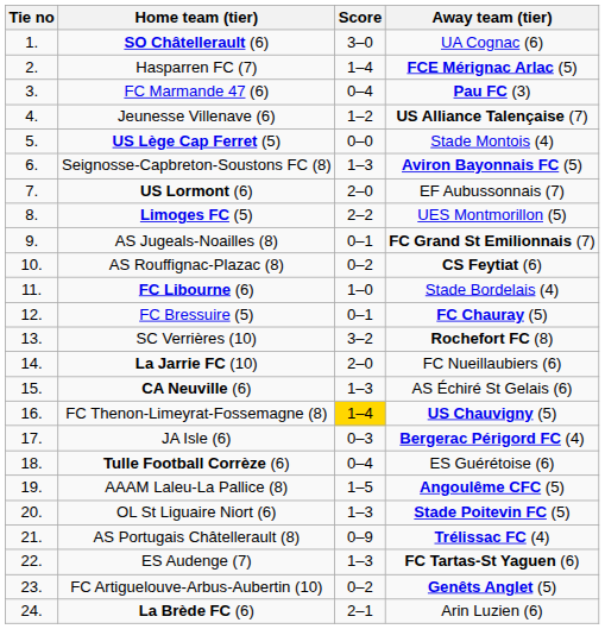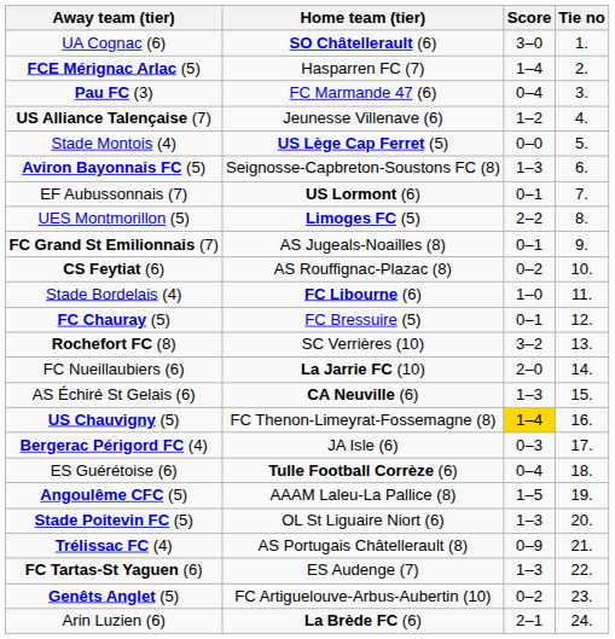 <table class="wikitable" style="text-align: center">
 <tr>
-<th>Tie no</th>
+<th>Away team (tier)</th>
 <th>Home team (tier)</th>
 <th>Score</th>
-<th>Away team (tier)</th>
+<th>Tie no</th>
 </tr>
 <tr>
-<td>1.</td>
+<td><a href='#'>UA Cognac</a> (6)</td>
 <td><strong><a href='#'>SO Châtellerault</a></strong> (6)</td>
 <td>3–0</td>
-<td><a href='#'>UA Cognac</a> (6)</td>
+<td>1.</td>
 </tr>
 <tr>
-<td>2.</td>
+<td><strong><a href='#'>FCE Mérignac Arlac</a></strong> (5)</td>
 <td>Hasparren FC (7)</td>
 <td>1–4</td>
-<td><strong><a href='#'>FCE Mérignac Arlac</a></strong> (5)</td>
+<td>2.</td>
 </tr>
 <tr>
-<td>3.</td>
+<td><strong><a href='#'>Pau FC</a></strong> (3)</td>
 <td><a href='#'>FC Marmande 47</a> (6)</td>
 <td>0–4</td>
-<td><strong><a href='#'>Pau FC</a></strong> (3)</td>
+<td>3.</td>
 </tr>
 <tr>
-<td>4.</td>
+<td><strong>US Alliance Talençaise</strong> (7)</td>
 <td>Jeunesse Villenave (6)</td>
 <td>1–2</td>
-<td><strong>US Alliance Talençaise</strong> (7)</td>
+<td>4.</td>
 </tr>
 <tr>
-<td>5.</td>
+<td><a href='#'>Stade Montois</a> (4)</td>
 <td><strong><a href='#'>US Lège Cap Ferret</a></strong> (5)</td>
 <td>0–0 </td>
-<td><a href='#'>Stade Montois</a> (4)</td>
+<td>5.</td>
 </tr>
 <tr>
-<td>6.</td>
+<td><strong><a href='#'>Aviron Bayonnais FC</a></strong> (5)</td>
 <td>Seignosse-Capbreton-Soustons FC (8)</td>
 <td>1–3</td>
-<td><strong><a href='#'>Aviron Bayonnais FC</a></strong> (5)</td>
+<td>6.</td>
 </tr>
 <tr>
+<td>EF Aubussonnais (7)</td>
+<td><strong>US Lormont</strong> (6)</td>
+<td>0–1</td>
 <td>7.</td>
-<td><strong>US Lormont</strong> (6)</td>
-<td>2–0</td>
-<td>EF Aubussonnais (7)</td>
 </tr>
 <tr>
-<td>8.</td>
+<td><a href='#'>UES Montmorillon</a> (5)</td>
 <td><strong><a href='#'>Limoges FC</a></strong> (5)</td>
 <td>2–2 </td>
-<td><a href='#'>UES Montmorillon</a> (5)</td>
+<td>8.</td>
 </tr>
 <tr>
-<td>9.</td>
+<td><strong>FC Grand St Emilionnais</strong> (7)</td>
 <td>AS Jugeals-Noailles (8)</td>
 <td>0–1</td>
-<td><strong>FC Grand St Emilionnais</strong> (7)</td>
+<td>9.</td>
 </tr>
 <tr>
-<td>10.</td>
+<td><strong>CS Feytiat</strong> (6)</td>
 <td>AS Rouffignac-Plazac (8)</td>
 <td>0–2</td>
-<td><strong>CS Feytiat</strong> (6)</td>
+<td>10.</td>
 </tr>
 <tr>
-<td>11.</td>
+<td><a href='#'>Stade Bordelais</a> (4)</td>
 <td><strong><a href='#'>FC Libourne</a></strong> (6)</td>
 <td>1–0</td>
-<td><a href='#'>Stade Bordelais</a> (4)</td>
+<td>11.</td>
 </tr>
 <tr>
-<td>12.</td>
+<td><strong><a href='#'>FC Chauray</a></strong> (5)</td>
 <td><a href='#'>FC Bressuire</a> (5)</td>
 <td>0–1 </td>
-<td><strong><a href='#'>FC Chauray</a></strong> (5)</td>
+<td>12.</td>
 </tr>
 <tr>
-<td>13.</td>
+<td><strong>Rochefort FC</strong> (8)</td>
 <td>SC Verrières (10)</td>
 <td>3–2 </td>
-<td><strong>Rochefort FC</strong> (8)</td>
+<td>13.</td>
 </tr>
 <tr>
-<td>14.</td>
+<td>FC Nueillaubiers (6)</td>
 <td><strong>La Jarrie FC</strong> (10)</td>
 <td>2–0</td>
-<td>FC Nueillaubiers (6)</td>
+<td>14.</td>
 </tr>
 <tr>
-<td>15.</td>
+<td>AS Échiré St Gelais (6)</td>
 <td><strong>CA Neuville</strong> (6)</td>
 <td>1–3</td>
-<td>AS Échiré St Gelais (6)</td>
+<td>15.</td>
 </tr>
 <tr>
-<td>16.</td>
+<td><strong><a href='#'>US Chauvigny</a></strong> (5)</td>
 <td>FC Thenon-Limeyrat-Fossemagne (8)</td>
 <td style="background: gold;">1–4</td>
-<td><strong><a href='#'>US Chauvigny</a></strong> (5)</td>
+<td>16.</td>
 </tr>
 <tr>
-<td>17.</td>
+<td><strong><a href='#'>Bergerac Périgord FC</a></strong> (4)</td>
 <td>JA Isle (6)</td>
 <td>0–3</td>
-<td><strong><a href='#'>Bergerac Périgord FC</a></strong> (4)</td>
+<td>17.</td>
 </tr>
 <tr>
-<td>18.</td>
+<td>ES Guérétoise (6)</td>
 <td><strong>Tulle Football Corrèze</strong> (6)</td>
 <td>0–4</td>
-<td>ES Guérétoise (6)</td>
+<td>18.</td>
 </tr>
 <tr>
-<td>19.</td>
+<td><strong><a href='#'>Angoulême CFC</a></strong> (5)</td>
 <td>AAAM Laleu-La Pallice (8)</td>
 <td>1–5 </td>
-<td><strong><a href='#'>Angoulême CFC</a></strong> (5)</td>
+<td>19.</td>
 </tr>
 <tr>
-<td>20.</td>
+<td><strong><a href='#'>Stade Poitevin FC</a></strong> (5)</td>
 <td>OL St Liguaire Niort (6)</td>
 <td>1–3</td>
-<td><strong><a href='#'>Stade Poitevin FC</a></strong> (5)</td>
+<td>20.</td>
 </tr>
 <tr>
-<td>21.</td>
+<td><strong><a href='#'>Trélissac FC</a></strong> (4)</td>
 <td>AS Portugais Châtellerault (8)</td>
 <td>0–9</td>
-<td><strong><a href='#'>Trélissac FC</a></strong> (4)</td>
+<td>21.</td>
 </tr>
 <tr>
-<td>22.</td>
+<td><strong>FC Tartas-St Yaguen</strong> (6)</td>
 <td>ES Audenge (7)</td>
 <td>1–3 </td>
-<td><strong>FC Tartas-St Yaguen</strong> (6)</td>
+<td>22.</td>
 </tr>
 <tr>
-<td>23.</td>
+<td><strong><a href='#'>Genêts Anglet</a></strong> (5)</td>
 <td>FC Artiguelouve-Arbus-Aubertin (10)</td>
 <td>0–2</td>
-<td><strong><a href='#'>Genêts Anglet</a></strong> (5)</td>
+<td>23.</td>
 </tr>
 <tr>
-<td>24.</td>
+<td>Arin Luzien (6)</td>
 <td><strong>La Brède FC</strong> (6)</td>
 <td>2–1</td>
-<td>Arin Luzien (6)</td>
+<td>24.</td>
 </tr>
 </table>
